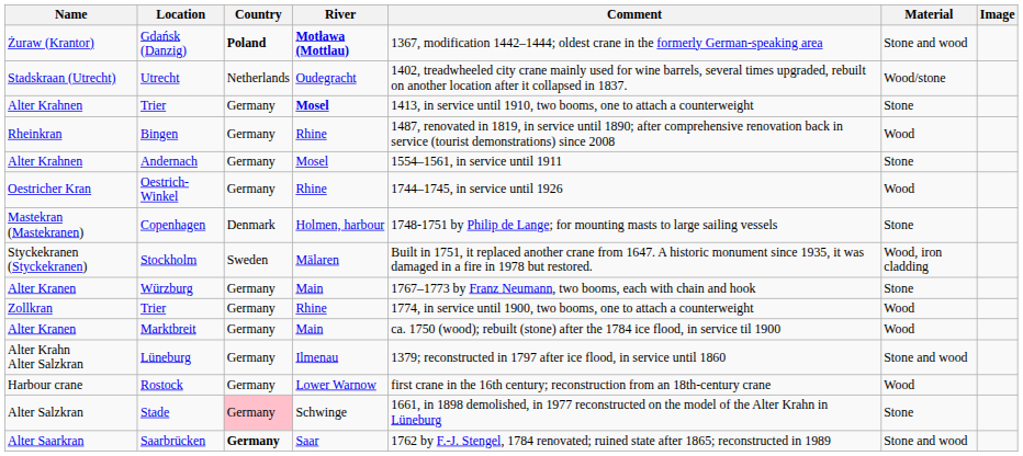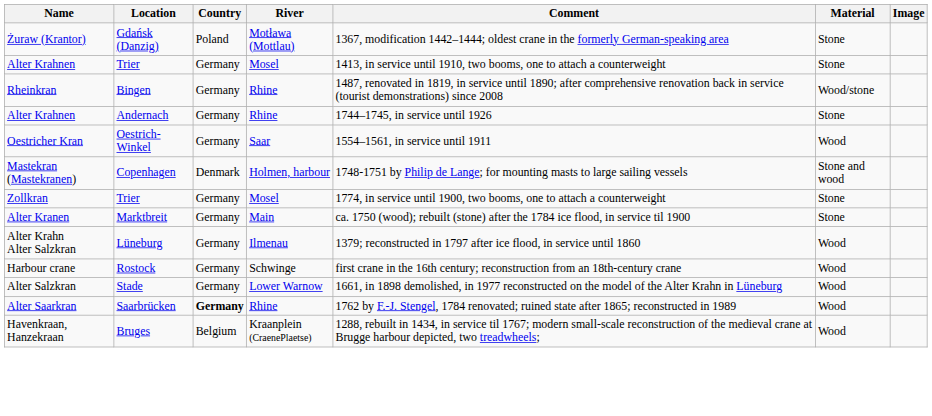 <table class="wikitable sortable">
 <tr class="hintergrundfarbe6">
 <th>Name</th>
 <th>Location</th>
 <th>Country</th>
 <th>River</th>
 <th>Comment</th>
 <th>Material</th>
 <th class="unsortable">Image</th>
 </tr>
 <tr>
 <td><a href='#'>Żuraw (Krantor)</a></td>
 <td><a href='#'>Gdańsk (Danzig)</a></td>
-<td><strong>Poland</strong></td>
-<td><strong><a href='#'> Motława (Mottlau)</a></strong></td>
+<td>Poland</td>
+<td><a href='#'> Motława (Mottlau)</a></td>
 <td>1367, modification 1442–1444; oldest crane in the <a href='#'>formerly German-speaking area</a></td>
-<td>Stone and wood</td>
-<td></td>
-</tr>
-<tr>
-<td><a href='#'>Stadskraan (Utrecht)</a></td>
-<td><a href='#'>Utrecht</a></td>
-<td>Netherlands</td>
-<td><a href='#'>Oudegracht</a></td>
-<td>1402, treadwheeled city crane mainly used for wine barrels, several times upgraded, rebuilt on another location after it collapsed in 1837.</td>
-<td>Wood/stone</td>
+<td>Stone</td>
 <td></td>
 </tr>
 <tr>
 <td><a href='#'>Alter Krahnen</a></td>
 <td><a href='#'>Trier</a></td>
 <td>Germany</td>
-<td><strong><a href='#'>Mosel</a></strong></td>
+<td><a href='#'>Mosel</a></td>
 <td>1413, in service until 1910, two booms, one to attach a counterweight</td>
 <td>Stone</td>
 <td></td>
 </tr>
 <tr>
 <td><a href='#'>Rheinkran</a></td>
 <td><a href='#'>Bingen</a></td>
 <td>Germany</td>
 <td><a href='#'>Rhine</a></td>
 <td>1487, renovated in 1819, in service until 1890; after comprehensive renovation back in service (tourist demonstrations) since 2008</td>
-<td>Wood</td>
+<td>Wood/stone</td>
 <td></td>
 </tr>
 <tr>
 <td><a href='#'>Alter Krahnen</a></td>
 <td><a href='#'>Andernach</a></td>
 <td>Germany</td>
-<td><a href='#'>Mosel</a></td>
-<td>1554–1561, in service until 1911</td>
+<td><a href='#'>Rhine</a></td>
+<td>1744–1745, in service until 1926</td>
 <td>Stone</td>
 <td></td>
 </tr>
 <tr>
 <td><a href='#'>Oestricher Kran</a></td>
 <td><a href='#'>Oestrich-Winkel</a></td>
 <td>Germany</td>
-<td><a href='#'>Rhine</a></td>
-<td>1744–1745, in service until 1926</td>
+<td><a href='#'>Saar</a></td>
+<td>1554–1561, in service until 1911</td>
 <td>Wood</td>
 <td></td>
 </tr>
 <tr>
 <td><a href='#'>Mastekran</a> (<a href='#'>Mastekranen</a>)</td>
 <td><a href='#'>Copenhagen</a></td>
 <td>Denmark</td>
 <td><a href='#'>Holmen, harbour</a></td>
 <td>1748-1751 by <a href='#'>Philip de Lange</a>; for mounting masts to large sailing vessels</td>
-<td>Stone</td>
-<td></td>
-</tr>
-<tr>
-<td>Styckekranen (<a href='#'>Styckekranen</a>)</td>
-<td><a href='#'>Stockholm</a></td>
-<td>Sweden</td>
-<td><a href='#'>Mälaren</a></td>
-<td>Built in 1751, it replaced another crane from 1647. A historic monument since 1935, it was damaged in a fire in 1978 but restored.</td>
-<td>Wood, iron cladding</td>
-<td></td>
-</tr>
-<tr>
-<td><a href='#'>Alter Kranen</a></td>
-<td><a href='#'>Würzburg</a></td>
-<td>Germany</td>
-<td><a href='#'>Main</a></td>
-<td>1767–1773 by <a href='#'>Franz Neumann</a>, two booms, each with chain and hook</td>
-<td>Stone</td>
+<td>Stone and wood</td>
 <td></td>
 </tr>
 <tr>
 <td><a href='#'>Zollkran</a></td>
 <td><a href='#'>Trier</a></td>
 <td>Germany</td>
-<td><a href='#'>Rhine</a></td>
+<td><a href='#'>Mosel</a></td>
 <td>1774, in service until 1900, two booms, one to attach a counterweight</td>
-<td>Wood</td>
+<td>Stone</td>
 <td></td>
 </tr>
 <tr>
 <td><a href='#'>Alter Kranen</a></td>
 <td><a href='#'>Marktbreit</a></td>
 <td>Germany</td>
 <td><a href='#'>Main</a></td>
 <td>ca. 1750 (wood); rebuilt (stone) after the 1784 ice flood, in service til 1900</td>
-<td>Wood</td>
+<td>Stone</td>
 <td></td>
 </tr>
 <tr>
 <td>Alter Krahn<br>Alter Salzkran</td>
 <td><a href='#'>Lüneburg</a></td>
 <td>Germany</td>
 <td><a href='#'>Ilmenau</a></td>
 <td>1379; reconstructed in 1797 after ice flood, in service until 1860</td>
-<td>Stone and wood</td>
+<td>Wood</td>
 <td></td>
 </tr>
 <tr>
 <td>Harbour crane</td>
 <td><a href='#'>Rostock</a></td>
 <td>Germany</td>
-<td><a href='#'>Lower Warnow</a></td>
+<td>Schwinge</td>
 <td>first crane in the 16th century; reconstruction from an 18th-century crane</td>
 <td>Wood</td>
 <td></td>
 </tr>
 <tr>
 <td>Alter Salzkran</td>
 <td><a href='#'>Stade</a></td>
-<td style="background: pink;">Germany</td>
-<td>Schwinge</td>
+<td>Germany</td>
+<td><a href='#'>Lower Warnow</a></td>
 <td>1661, in 1898 demolished, in 1977 reconstructed on the model of the Alter Krahn in <a href='#'>Lüneburg</a></td>
-<td>Stone</td>
+<td>Wood</td>
 <td></td>
 </tr>
 <tr>
 <td><a href='#'>Alter Saarkran</a></td>
 <td><a href='#'>Saarbrücken</a></td>
 <td><strong>Germany</strong></td>
-<td><a href='#'>Saar</a></td>
+<td><a href='#'>Rhine</a></td>
 <td>1762 by <a href='#'>F.-J. Stengel</a>, 1784 renovated; ruined state after 1865; reconstructed in 1989</td>
-<td>Stone and wood</td>
+<td>Wood</td>
+<td></td>
+</tr>
+<tr>
+<td>Havenkraan, Hanzekraan</td>
+<td><a href='#'>Bruges</a></td>
+<td>Belgium</td>
+<td>Kraanplein<br><small>(CraenePlaetse)</small></td>
+<td>1288, rebuilt in 1434, in service til 1767; modern small-scale reconstruction of the medieval crane at Brugge harbour depicted, two <a href='#'>treadwheels</a>;</td>
+<td>Wood</td>
 <td></td>
 </tr>
 </table>
